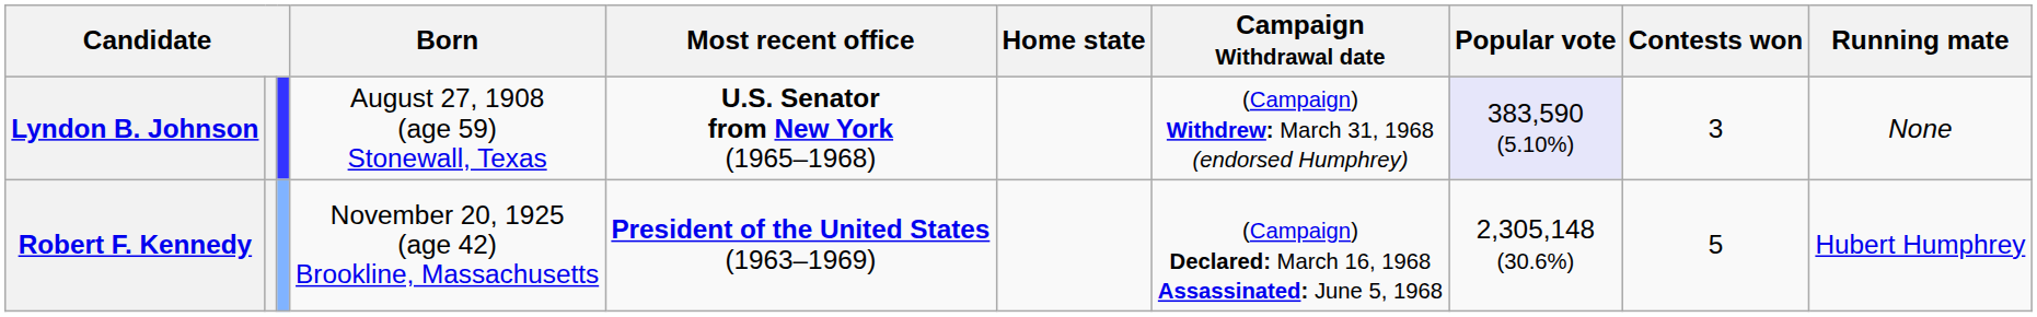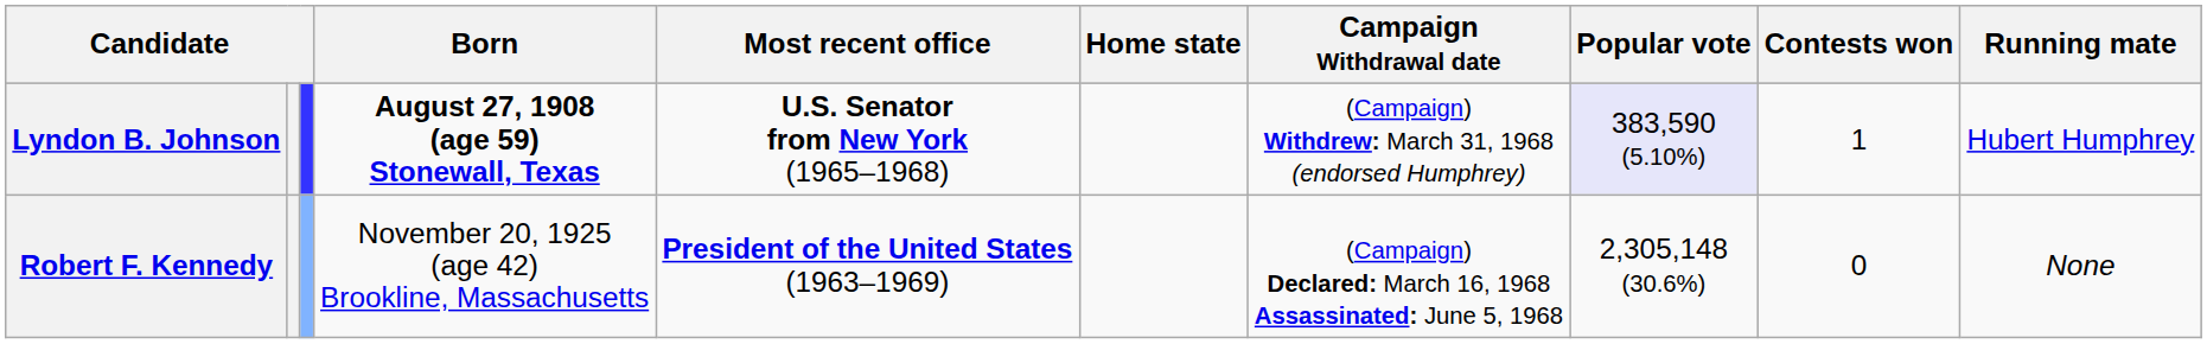 <table class="wikitable sortable" style="text-align:center;">
 <tr>
 <th colspan="3">Candidate</th>
 <th>Born</th>
 <th class="unsortable">Most recent office</th>
 <th>Home state</th>
 <th data-sort-type="date">Campaign<br><small>Withdrawal date</small></th>
 <th>Popular vote</th>
 <th>Contests won</th>
 <th>Running mate</th>
 </tr>
 <tr>
 <th scope="row" data-sort-value="Johnson"><a href='#'>Lyndon B. Johnson</a></th>
 <th></th>
 <td style="background:#3333ffff;"></td>
-<td>August 27, 1908<br>(age 59)<br><a href='#'>Stonewall, Texas</a></td>
+<td><strong>August 27, 1908<br>(age 59)<br><a href='#'>Stonewall, Texas</a></strong></td>
 <td><strong>U.S. Senator</strong><br><strong>from <a href='#'>New York</a></strong><br>(1965–1968)</td>
 <td></td>
 <td><small>(<a href='#'>Campaign</a>)<br><strong><a href='#'>Withdrew</a>:</strong> March 31, 1968</small><br><small><em>(endorsed Humphrey)</em></small></td>
 <td data-sort-value="383,590" style="background: lavender;">383,590<br><small>(5.10%)</small></td>
-<td data-sort-value="1">3</td>
-<td><em>None</em></td>
+<td data-sort-value="1">1</td>
+<td><a href='#'>Hubert Humphrey</a></td>
 </tr>
 <tr>
 <th scope="row" data-sort-value="Kennedy"><a href='#'>Robert F. Kennedy</a></th>
 <th></th>
 <td style="background:#80b3ff;"></td>
 <td>November 20, 1925<br>(age 42)<br><a href='#'>Brookline, Massachusetts</a></td>
 <td><strong><a href='#'>President of the United States</a></strong><br>(1963–1969)</td>
 <td></td>
 <td><br><small>(<a href='#'>Campaign</a>)</small><br><small><strong>Declared:</strong> March 16, 1968</small><br><small><strong><a href='#'>Assassinated</a>:</strong> June 5, 1968</small></td>
 <td data-sort-value="2,305,148">2,305,148<br><small>(30.6%)</small></td>
-<td data-sort-value="5">5</td>
-<td><a href='#'>Hubert Humphrey</a></td>
+<td data-sort-value="5">0</td>
+<td><em>None</em></td>
 </tr>
 </table>
